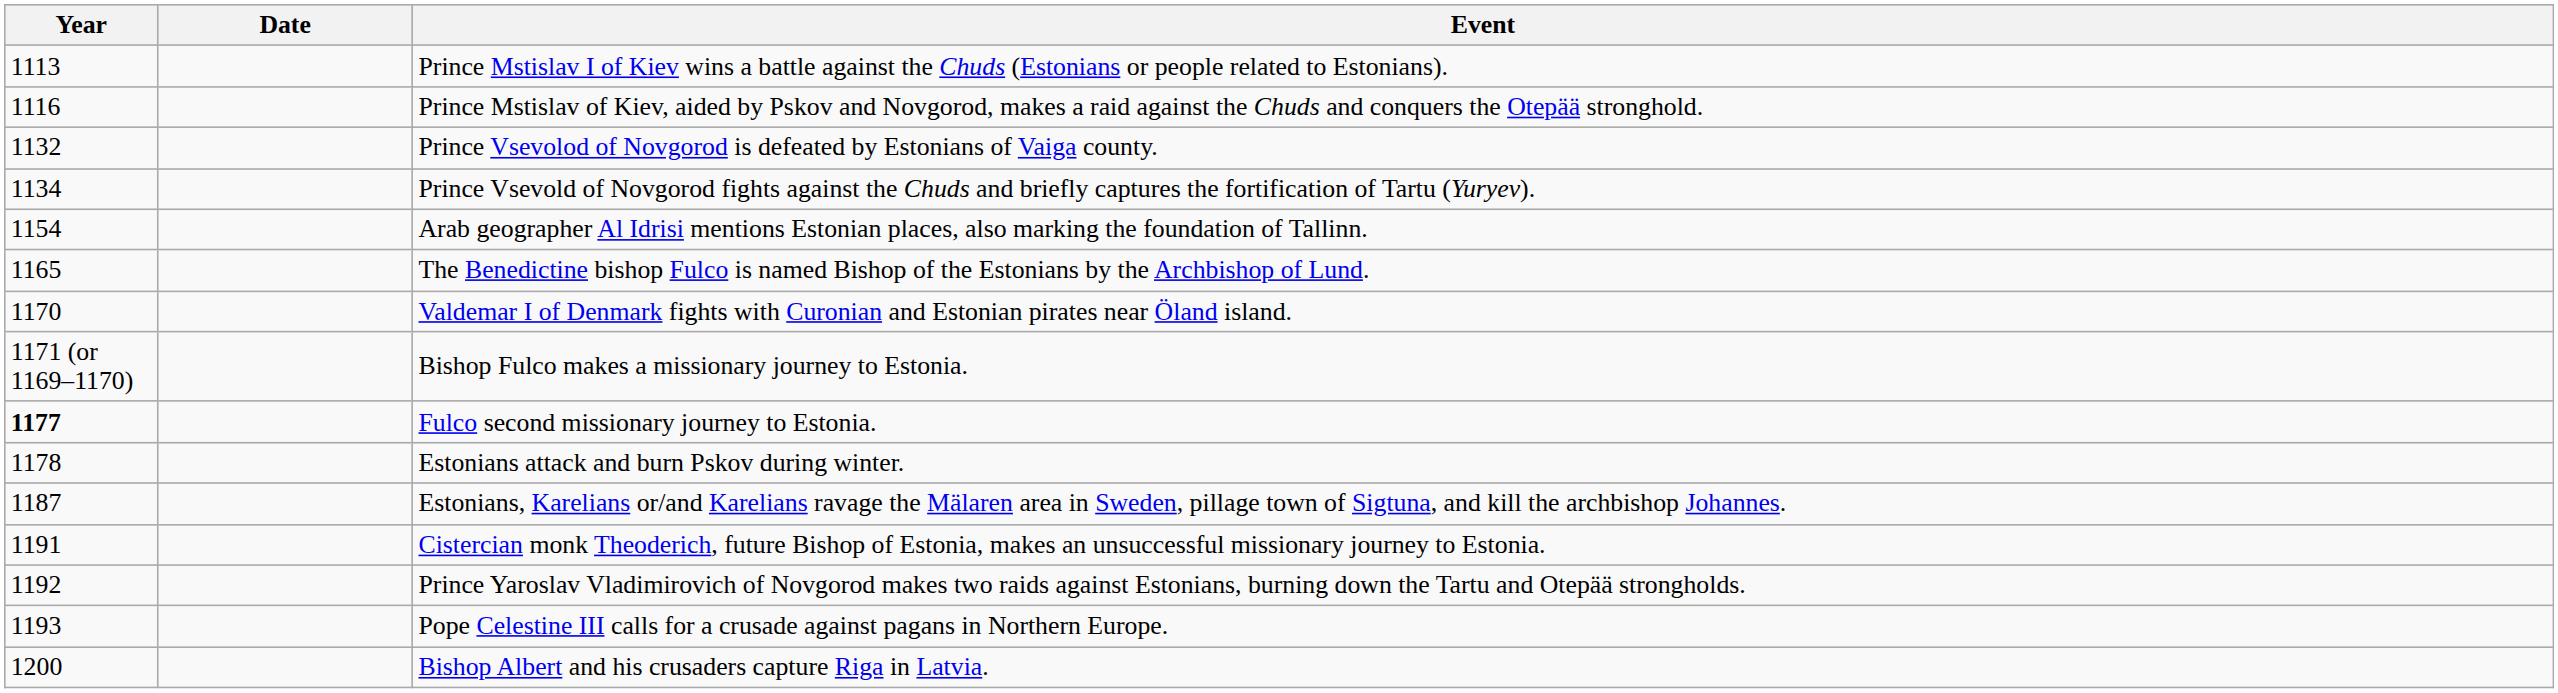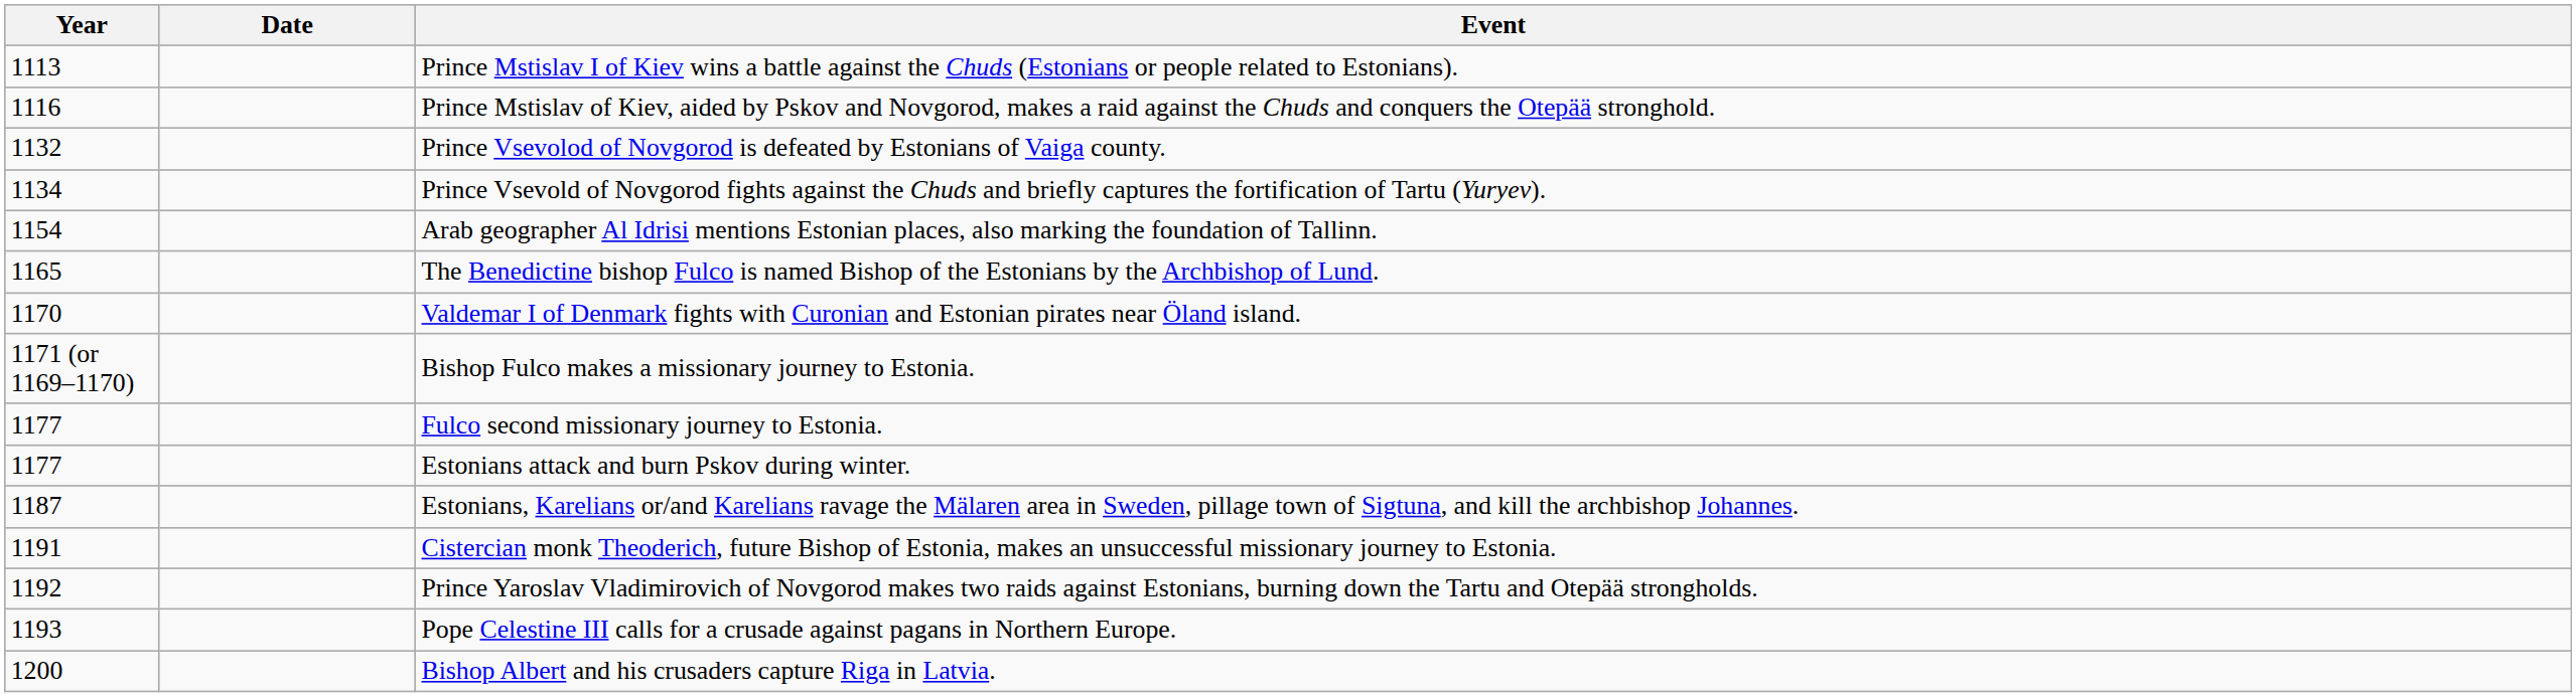 <table class="wikitable" width="100%">
 <tr>
 <th style="width:6%">Year</th>
 <th style="width:10%">Date</th>
 <th>Event</th>
 </tr>
 <tr>
 <td>1113</td>
 <td></td>
 <td>Prince <a href='#'>Mstislav I of Kiev</a> wins a battle against the <em><a href='#'>Chuds</a></em> (<a href='#'>Estonians</a> or people related to Estonians).</td>
 </tr>
 <tr>
 <td>1116</td>
 <td></td>
 <td>Prince Mstislav of Kiev, aided by Pskov and Novgorod, makes a raid against the <em>Chuds</em> and conquers the <a href='#'>Otepää</a> stronghold.</td>
 </tr>
 <tr>
 <td>1132</td>
 <td></td>
 <td>Prince <a href='#'>Vsevolod of Novgorod</a> is defeated by Estonians of <a href='#'>Vaiga</a> county.</td>
 </tr>
 <tr>
 <td>1134</td>
 <td></td>
 <td>Prince Vsevold of Novgorod fights against the <em>Chuds</em> and briefly captures the fortification of Tartu (<em>Yuryev</em>).</td>
 </tr>
 <tr>
 <td>1154</td>
 <td></td>
 <td>Arab geographer <a href='#'>Al Idrisi</a> mentions Estonian places, also marking the foundation of Tallinn.</td>
 </tr>
 <tr>
 <td>1165</td>
 <td></td>
 <td>The <a href='#'>Benedictine</a> bishop <a href='#'>Fulco</a> is named Bishop of the Estonians by the <a href='#'>Archbishop of Lund</a>.</td>
 </tr>
 <tr>
 <td>1170</td>
 <td></td>
 <td><a href='#'>Valdemar I of Denmark</a> fights with <a href='#'>Curonian</a> and Estonian pirates near <a href='#'>Öland</a> island.</td>
 </tr>
 <tr>
 <td>1171 (or 1169–1170)</td>
 <td></td>
 <td>Bishop Fulco makes a missionary journey to Estonia.</td>
 </tr>
 <tr>
-<td><strong>1177</strong></td>
+<td>1177</td>
 <td></td>
 <td><a href='#'>Fulco</a> second missionary journey to Estonia.</td>
 </tr>
 <tr>
-<td>1178</td>
+<td>1177</td>
 <td></td>
 <td>Estonians attack and burn Pskov during winter.</td>
 </tr>
 <tr>
 <td>1187</td>
 <td></td>
 <td>Estonians, <a href='#'>Karelians</a> or/and <a href='#'>Karelians</a> ravage the <a href='#'>Mälaren</a> area in <a href='#'>Sweden</a>, pillage town of <a href='#'>Sigtuna</a>, and kill the archbishop <a href='#'>Johannes</a>.</td>
 </tr>
 <tr>
 <td>1191</td>
 <td></td>
 <td><a href='#'>Cistercian</a> monk <a href='#'>Theoderich</a>, future Bishop of Estonia, makes an unsuccessful missionary journey to Estonia.</td>
 </tr>
 <tr>
 <td>1192</td>
 <td></td>
 <td>Prince Yaroslav Vladimirovich of Novgorod makes two raids against Estonians, burning down the Tartu and Otepää strongholds.</td>
 </tr>
 <tr>
 <td>1193</td>
 <td></td>
 <td>Pope <a href='#'>Celestine III</a> calls for a crusade against pagans in Northern Europe.</td>
 </tr>
 <tr>
 <td>1200</td>
 <td></td>
 <td><a href='#'>Bishop Albert</a> and his crusaders capture <a href='#'>Riga</a> in <a href='#'>Latvia</a>.</td>
 </tr>
 </table>
